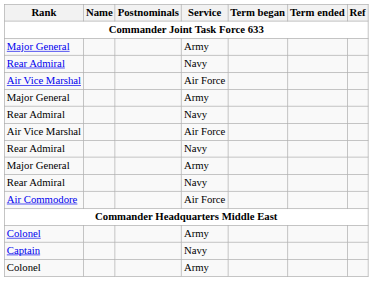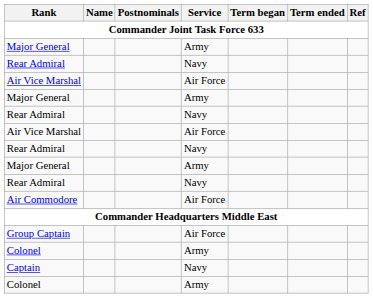 <table class="wikitable sortable">
 <tr>
 <th>Rank</th>
 <th>Name</th>
 <th>Postnominals</th>
 <th>Service</th>
 <th>Term began</th>
 <th>Term ended</th>
 <th>Ref</th>
 </tr>
 <tr>
 <td colspan="7" align="center" style="background:white;"><strong>Commander Joint Task Force 633</strong></td>
 </tr>
 <tr>
 <td><a href='#'>Major General</a></td>
 <td></td>
 <td></td>
 <td>Army</td>
 <td></td>
 <td></td>
 <td></td>
 </tr>
 <tr>
 <td><a href='#'>Rear Admiral</a></td>
 <td></td>
 <td></td>
 <td>Navy</td>
 <td></td>
 <td></td>
 <td></td>
 </tr>
 <tr>
 <td><a href='#'>Air Vice Marshal</a></td>
 <td></td>
 <td></td>
 <td>Air Force</td>
 <td></td>
 <td></td>
 <td></td>
 </tr>
 <tr>
 <td>Major General</td>
 <td></td>
 <td></td>
 <td>Army</td>
 <td></td>
 <td></td>
 <td></td>
 </tr>
 <tr>
 <td>Rear Admiral</td>
 <td></td>
 <td></td>
 <td>Navy</td>
 <td></td>
 <td></td>
 <td></td>
 </tr>
 <tr>
 <td>Air Vice Marshal</td>
 <td></td>
 <td></td>
 <td>Air Force</td>
 <td></td>
 <td></td>
 <td></td>
 </tr>
 <tr>
 <td>Rear Admiral</td>
 <td></td>
 <td></td>
 <td>Navy</td>
 <td></td>
 <td></td>
 <td></td>
 </tr>
 <tr>
 <td>Major General</td>
 <td></td>
 <td></td>
 <td>Army</td>
 <td></td>
 <td></td>
 <td></td>
 </tr>
 <tr>
 <td>Rear Admiral</td>
 <td></td>
 <td></td>
 <td>Navy</td>
 <td></td>
 <td></td>
 <td></td>
 </tr>
 <tr>
 <td><a href='#'>Air Commodore</a></td>
 <td></td>
 <td></td>
 <td>Air Force</td>
 <td></td>
 <td></td>
 <td></td>
 </tr>
 <tr>
 <td colspan="7" align="center" style="background:white;"><strong>Commander Headquarters Middle East</strong></td>
 </tr>
 <tr>
+<td><a href='#'>Group Captain</a></td>
+<td></td>
+<td></td>
+<td>Air Force</td>
+<td></td>
+<td></td>
+<td></td>
+</tr>
+<tr>
 <td><a href='#'>Colonel</a></td>
 <td></td>
 <td></td>
 <td>Army</td>
 <td></td>
 <td></td>
 <td></td>
 </tr>
 <tr>
 <td><a href='#'>Captain</a></td>
 <td></td>
 <td></td>
 <td>Navy</td>
 <td></td>
 <td></td>
 <td></td>
 </tr>
 <tr>
 <td>Colonel</td>
 <td></td>
 <td></td>
 <td>Army</td>
 <td></td>
 <td></td>
 <td></td>
 </tr>
 </table>
